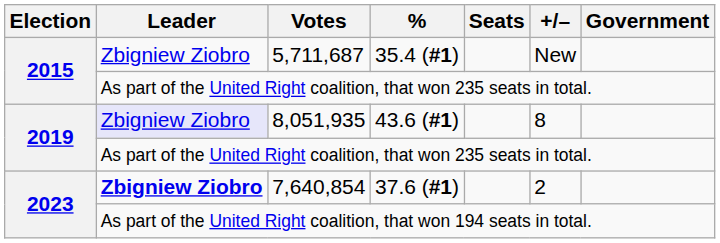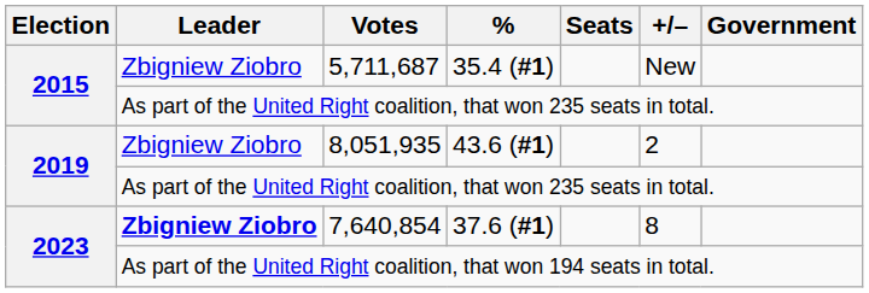 <table class=wikitable>
 <tr>
 <th>Election</th>
 <th>Leader</th>
 <th>Votes</th>
 <th>%</th>
 <th>Seats</th>
 <th>+/–</th>
 <th>Government</th>
 </tr>
 <tr>
 <th rowspan="2"><a href='#'>2015</a></th>
 <td><a href='#'>Zbigniew Ziobro</a></td>
 <td>5,711,687 </td>
 <td>35.4  (<strong>#1</strong>)</td>
 <td></td>
 <td>New</td>
 <td></td>
 </tr>
 <tr>
 <td colspan="6"><small>As part of the <a href='#'>United Right</a> coalition, that won 235 seats in total.</small></td>
 </tr>
 <tr>
 <th rowspan="2"><a href='#'>2019</a></th>
-<td style="background: lavender;"><a href='#'>Zbigniew Ziobro</a></td>
+<td><a href='#'>Zbigniew Ziobro</a></td>
 <td>8,051,935 </td>
 <td>43.6  (<strong>#1</strong>)</td>
 <td></td>
-<td> 8</td>
+<td> 2</td>
 <td></td>
 </tr>
 <tr>
 <td colspan="6"><small>As part of the <a href='#'>United Right</a> coalition, that won 235 seats in total.</small></td>
 </tr>
 <tr>
 <th rowspan="2"><a href='#'>2023</a></th>
 <td><strong><a href='#'>Zbigniew Ziobro</a></strong></td>
 <td>7,640,854 </td>
 <td>37.6  (<strong>#1</strong>)</td>
 <td></td>
-<td> 2</td>
+<td> 8</td>
 <td></td>
 </tr>
 <tr>
 <td colspan="6"><small>As part of the <a href='#'>United Right</a> coalition, that won 194 seats in total.</small></td>
 </tr>
 </table>
